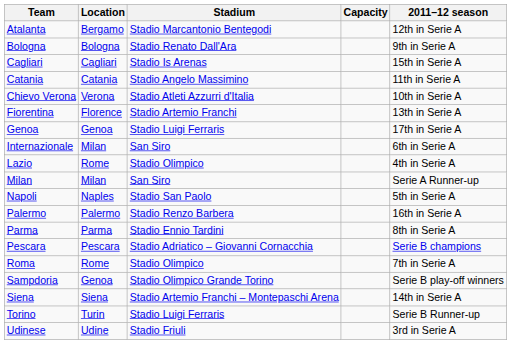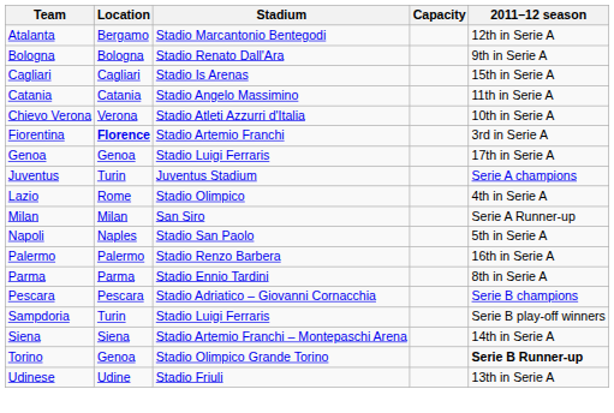 <table class="wikitable sortable">
 <tr>
 <th>Team</th>
 <th>Location</th>
 <th>Stadium</th>
 <th>Capacity</th>
 <th>2011–12 season</th>
 </tr>
 <tr>
 <td><a href='#'>Atalanta</a></td>
 <td><a href='#'>Bergamo</a></td>
 <td><a href='#'>Stadio Marcantonio Bentegodi</a></td>
 <td style="text-align:center;"></td>
 <td>12th in Serie A</td>
 </tr>
 <tr>
 <td><a href='#'>Bologna</a></td>
 <td><a href='#'>Bologna</a></td>
 <td><a href='#'>Stadio Renato Dall'Ara</a></td>
 <td style="text-align:center;"></td>
 <td>9th in Serie A</td>
 </tr>
 <tr>
 <td><a href='#'>Cagliari</a></td>
 <td><a href='#'>Cagliari</a></td>
 <td><a href='#'>Stadio Is Arenas</a></td>
 <td style="text-align:center;"></td>
 <td>15th in Serie A</td>
 </tr>
 <tr>
 <td><a href='#'>Catania</a></td>
 <td><a href='#'>Catania</a></td>
 <td><a href='#'>Stadio Angelo Massimino</a></td>
 <td style="text-align:center;"></td>
 <td>11th in Serie A</td>
 </tr>
 <tr>
 <td><a href='#'>Chievo Verona</a></td>
 <td><a href='#'>Verona</a></td>
 <td><a href='#'>Stadio Atleti Azzurri d'Italia</a></td>
 <td style="text-align:center;"></td>
 <td>10th in Serie A</td>
 </tr>
 <tr>
 <td><a href='#'>Fiorentina</a></td>
-<td><a href='#'>Florence</a></td>
+<td><strong><a href='#'>Florence</a></strong></td>
 <td><a href='#'>Stadio Artemio Franchi</a></td>
 <td style="text-align:center;"></td>
-<td>13th in Serie A</td>
+<td>3rd in Serie A</td>
 </tr>
 <tr>
 <td><a href='#'>Genoa</a></td>
 <td><a href='#'>Genoa</a></td>
 <td><a href='#'>Stadio Luigi Ferraris</a></td>
 <td style="text-align:center;"></td>
 <td>17th in Serie A</td>
 </tr>
 <tr>
-<td><a href='#'>Internazionale</a></td>
-<td><a href='#'>Milan</a></td>
-<td><a href='#'>San Siro</a></td>
+<td><a href='#'>Juventus</a></td>
+<td><a href='#'>Turin</a></td>
+<td><a href='#'>Juventus Stadium</a></td>
 <td style="text-align:center;"></td>
-<td>6th in Serie A</td>
+<td><a href='#'>Serie A champions</a></td>
 </tr>
 <tr>
 <td><a href='#'>Lazio</a></td>
 <td><a href='#'>Rome</a></td>
 <td><a href='#'>Stadio Olimpico</a></td>
 <td style="text-align:center;"></td>
 <td>4th in Serie A</td>
 </tr>
 <tr>
 <td><a href='#'>Milan</a></td>
 <td><a href='#'>Milan</a></td>
 <td><a href='#'>San Siro</a></td>
 <td style="text-align:center;"></td>
 <td>Serie A Runner-up</td>
 </tr>
 <tr>
 <td><a href='#'>Napoli</a></td>
 <td><a href='#'>Naples</a></td>
 <td><a href='#'>Stadio San Paolo</a></td>
 <td style="text-align:center;"></td>
 <td>5th in Serie A</td>
 </tr>
 <tr>
 <td><a href='#'>Palermo</a></td>
 <td><a href='#'>Palermo</a></td>
 <td><a href='#'>Stadio Renzo Barbera</a></td>
 <td style="text-align:center;"></td>
 <td>16th in Serie A</td>
 </tr>
 <tr>
 <td><a href='#'>Parma</a></td>
 <td><a href='#'>Parma</a></td>
 <td><a href='#'>Stadio Ennio Tardini</a></td>
 <td style="text-align:center;"></td>
 <td>8th in Serie A</td>
 </tr>
 <tr>
 <td><a href='#'>Pescara</a></td>
 <td><a href='#'>Pescara</a></td>
 <td><a href='#'>Stadio Adriatico – Giovanni Cornacchia</a></td>
 <td style="text-align:center;"></td>
 <td><a href='#'>Serie B champions</a></td>
 </tr>
 <tr>
-<td><a href='#'>Roma</a></td>
-<td><a href='#'>Rome</a></td>
-<td><a href='#'>Stadio Olimpico</a></td>
-<td style="text-align:center;"></td>
-<td>7th in Serie A</td>
-</tr>
-<tr>
 <td><a href='#'>Sampdoria</a></td>
-<td><a href='#'>Genoa</a></td>
-<td><a href='#'>Stadio Olimpico Grande Torino</a></td>
+<td><a href='#'>Turin</a></td>
+<td><a href='#'>Stadio Luigi Ferraris</a></td>
 <td style="text-align:center;"></td>
 <td>Serie B play-off winners</td>
 </tr>
 <tr>
 <td><a href='#'>Siena</a></td>
 <td><a href='#'>Siena</a></td>
 <td><a href='#'>Stadio Artemio Franchi – Montepaschi Arena</a></td>
 <td style="text-align:center;"></td>
 <td>14th in Serie A</td>
 </tr>
 <tr>
 <td><a href='#'>Torino</a></td>
-<td><a href='#'>Turin</a></td>
-<td><a href='#'>Stadio Luigi Ferraris</a></td>
+<td><a href='#'>Genoa</a></td>
+<td><a href='#'>Stadio Olimpico Grande Torino</a></td>
 <td style="text-align:center;"></td>
-<td>Serie B Runner-up</td>
+<td><strong>Serie B Runner-up</strong></td>
 </tr>
 <tr>
 <td><a href='#'>Udinese</a></td>
 <td><a href='#'>Udine</a></td>
 <td><a href='#'>Stadio Friuli</a></td>
 <td style="text-align:center;"></td>
-<td>3rd in Serie A</td>
+<td>13th in Serie A</td>
 </tr>
 </table>
